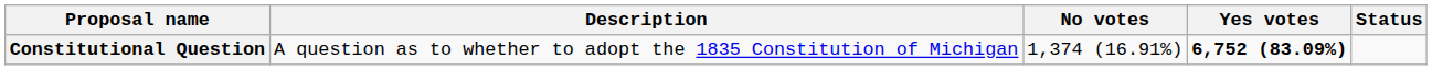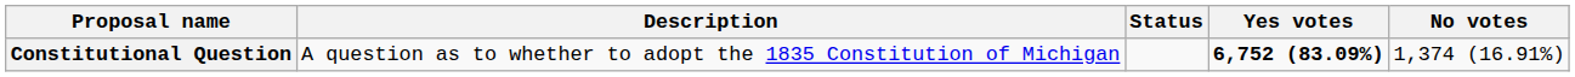 <table class="wikitable sortable plainrowheaders">
 <tr>
 <th scope="col">Proposal name</th>
 <th class="unsortable" scope="col">Description</th>
+<th scope="col">Status</th>
+<th scope="col">Yes votes</th>
 <th scope="col">No votes</th>
-<th scope="col">Yes votes</th>
-<th scope="col">Status</th>
 </tr>
 <tr>
 <th scope="row">Constitutional Question</th>
 <td>A question as to whether to adopt the <a href='#'>1835 Constitution of Michigan</a></td>
+<td></td>
+<td><strong>6,752 (83.09%)</strong></td>
 <td>1,374 (16.91%)</td>
-<td><strong>6,752 (83.09%)</strong></td>
-<td></td>
 </tr>
 </table>
